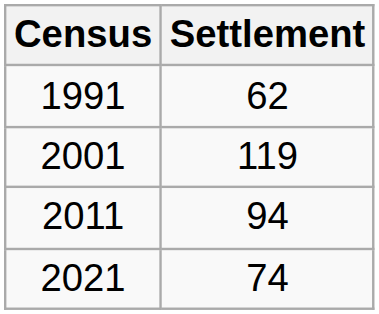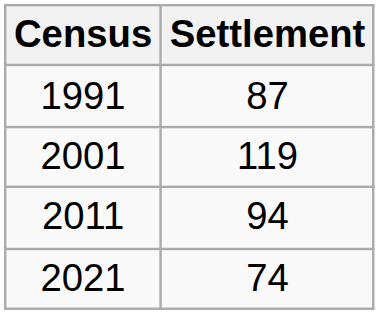 <table class="wikitable" style="text-align:center">
 <tr>
 <th>Census</th>
 <th>Settlement</th>
 </tr>
 <tr>
 <td>1991</td>
-<td>62</td>
+<td>87</td>
 </tr>
 <tr>
 <td>2001</td>
 <td>119</td>
 </tr>
 <tr>
 <td>2011</td>
 <td>94</td>
 </tr>
 <tr>
 <td>2021</td>
 <td>74</td>
 </tr>
 </table>
